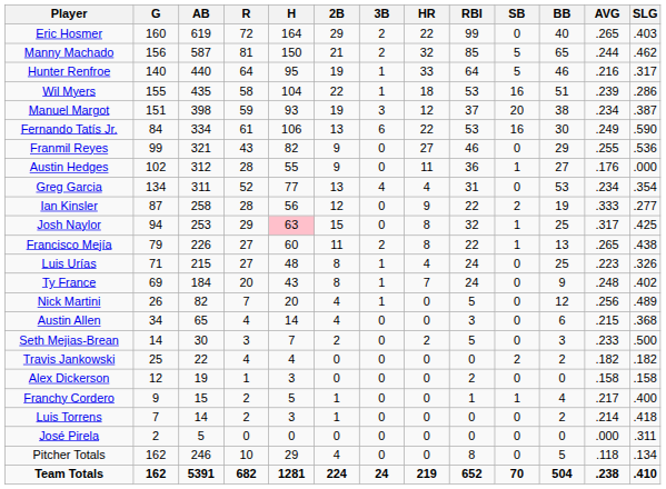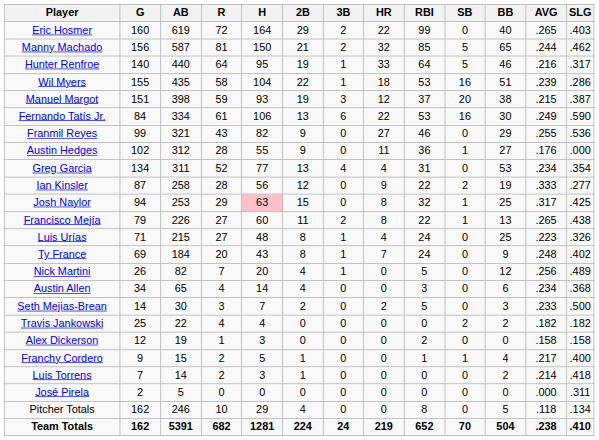 <table class=wikitable style="text-align:center">
 <tr>
 <th bgcolor=#DDDDFF; width="20%">Player</th>
 <th bgcolor=#DDDDFF; width="7%">G</th>
 <th bgcolor=#DDDDFF; width="7%">AB</th>
 <th bgcolor=#DDDDFF; width="7%">R</th>
 <th bgcolor=#DDDDFF; width="7%">H</th>
 <th bgcolor=#DDDDFF; width="7%">2B</th>
 <th bgcolor=#DDDDFF; width="7%">3B</th>
 <th bgcolor=#DDDDFF; width="7%">HR</th>
 <th bgcolor=#DDDDFF; width="7%">RBI</th>
 <th bgcolor=#DDDDFF; width="7%">SB</th>
 <th bgcolor=#DDDDFF; width="7%">BB</th>
 <th bgcolor=#DDDDFF; width="7%">AVG</th>
 <th bgcolor=#DDDDFF; width="7%">SLG</th>
 </tr>
 <tr>
 <td><a href='#'>Eric Hosmer</a></td>
 <td>160</td>
 <td>619</td>
 <td>72</td>
 <td>164</td>
 <td>29</td>
 <td>2</td>
 <td>22</td>
 <td>99</td>
 <td>0</td>
 <td>40</td>
 <td>.265</td>
 <td>.403</td>
 </tr>
 <tr>
 <td><a href='#'>Manny Machado</a></td>
 <td>156</td>
 <td>587</td>
 <td>81</td>
 <td>150</td>
 <td>21</td>
 <td>2</td>
 <td>32</td>
 <td>85</td>
 <td>5</td>
 <td>65</td>
 <td>.244</td>
 <td>.462</td>
 </tr>
 <tr>
 <td><a href='#'>Hunter Renfroe</a></td>
 <td>140</td>
 <td>440</td>
 <td>64</td>
 <td>95</td>
 <td>19</td>
 <td>1</td>
 <td>33</td>
 <td>64</td>
 <td>5</td>
 <td>46</td>
 <td>.216</td>
 <td>.317</td>
 </tr>
 <tr>
 <td><a href='#'>Wil Myers</a></td>
 <td>155</td>
 <td>435</td>
 <td>58</td>
 <td>104</td>
 <td>22</td>
 <td>1</td>
 <td>18</td>
 <td>53</td>
 <td>16</td>
 <td>51</td>
 <td>.239</td>
 <td>.286</td>
 </tr>
 <tr>
 <td><a href='#'>Manuel Margot</a></td>
 <td>151</td>
 <td>398</td>
 <td>59</td>
 <td>93</td>
 <td>19</td>
 <td>3</td>
 <td>12</td>
 <td>37</td>
 <td>20</td>
 <td>38</td>
-<td>.234</td>
+<td>.215</td>
 <td>.387</td>
 </tr>
 <tr>
 <td><a href='#'>Fernando Tatís Jr.</a></td>
 <td>84</td>
 <td>334</td>
 <td>61</td>
 <td>106</td>
 <td>13</td>
 <td>6</td>
 <td>22</td>
 <td>53</td>
 <td>16</td>
 <td>30</td>
 <td>.249</td>
 <td>.590</td>
 </tr>
 <tr>
 <td><a href='#'>Franmil Reyes</a></td>
 <td>99</td>
 <td>321</td>
 <td>43</td>
 <td>82</td>
 <td>9</td>
 <td>0</td>
 <td>27</td>
 <td>46</td>
 <td>0</td>
 <td>29</td>
 <td>.255</td>
 <td>.536</td>
 </tr>
 <tr>
 <td><a href='#'>Austin Hedges</a></td>
 <td>102</td>
 <td>312</td>
 <td>28</td>
 <td>55</td>
 <td>9</td>
 <td>0</td>
 <td>11</td>
 <td>36</td>
 <td>1</td>
 <td>27</td>
 <td>.176</td>
 <td>.000</td>
 </tr>
 <tr>
 <td><a href='#'>Greg Garcia</a></td>
 <td>134</td>
 <td>311</td>
 <td>52</td>
 <td>77</td>
 <td>13</td>
 <td>4</td>
 <td>4</td>
 <td>31</td>
 <td>0</td>
 <td>53</td>
 <td>.234</td>
 <td>.354</td>
 </tr>
 <tr>
 <td><a href='#'>Ian Kinsler</a></td>
 <td>87</td>
 <td>258</td>
 <td>28</td>
 <td>56</td>
 <td>12</td>
 <td>0</td>
 <td>9</td>
 <td>22</td>
 <td>2</td>
 <td>19</td>
 <td>.333</td>
 <td>.277</td>
 </tr>
 <tr>
 <td><a href='#'>Josh Naylor</a></td>
 <td>94</td>
 <td>253</td>
 <td>29</td>
 <td style="background: pink;">63</td>
 <td>15</td>
 <td>0</td>
 <td>8</td>
 <td>32</td>
 <td>1</td>
 <td>25</td>
 <td>.317</td>
 <td>.425</td>
 </tr>
 <tr>
 <td><a href='#'>Francisco Mejía</a></td>
 <td>79</td>
 <td>226</td>
 <td>27</td>
 <td>60</td>
 <td>11</td>
 <td>2</td>
 <td>8</td>
 <td>22</td>
 <td>1</td>
 <td>13</td>
 <td>.265</td>
 <td>.438</td>
 </tr>
 <tr>
 <td><a href='#'>Luis Urías</a></td>
 <td>71</td>
 <td>215</td>
 <td>27</td>
 <td>48</td>
 <td>8</td>
 <td>1</td>
 <td>4</td>
 <td>24</td>
 <td>0</td>
 <td>25</td>
 <td>.223</td>
 <td>.326</td>
 </tr>
 <tr>
 <td><a href='#'>Ty France</a></td>
 <td>69</td>
 <td>184</td>
 <td>20</td>
 <td>43</td>
 <td>8</td>
 <td>1</td>
 <td>7</td>
 <td>24</td>
 <td>0</td>
 <td>9</td>
 <td>.248</td>
 <td>.402</td>
 </tr>
 <tr>
 <td><a href='#'>Nick Martini</a></td>
 <td>26</td>
 <td>82</td>
 <td>7</td>
 <td>20</td>
 <td>4</td>
 <td>1</td>
 <td>0</td>
 <td>5</td>
 <td>0</td>
 <td>12</td>
 <td>.256</td>
 <td>.489</td>
 </tr>
 <tr>
 <td><a href='#'>Austin Allen</a></td>
 <td>34</td>
 <td>65</td>
 <td>4</td>
 <td>14</td>
 <td>4</td>
 <td>0</td>
 <td>0</td>
 <td>3</td>
 <td>0</td>
 <td>6</td>
-<td>.215</td>
+<td>.234</td>
 <td>.368</td>
 </tr>
 <tr>
 <td><a href='#'>Seth Mejias-Brean</a></td>
 <td>14</td>
 <td>30</td>
 <td>3</td>
 <td>7</td>
 <td>2</td>
 <td>0</td>
 <td>2</td>
 <td>5</td>
 <td>0</td>
 <td>3</td>
 <td>.233</td>
 <td>.500</td>
 </tr>
 <tr>
 <td><a href='#'>Travis Jankowski</a></td>
 <td>25</td>
 <td>22</td>
 <td>4</td>
 <td>4</td>
 <td>0</td>
 <td>0</td>
 <td>0</td>
 <td>0</td>
 <td>2</td>
 <td>2</td>
 <td>.182</td>
 <td>.182</td>
 </tr>
 <tr>
 <td><a href='#'>Alex Dickerson</a></td>
 <td>12</td>
 <td>19</td>
 <td>1</td>
 <td>3</td>
 <td>0</td>
 <td>0</td>
 <td>0</td>
 <td>2</td>
 <td>0</td>
 <td>0</td>
 <td>.158</td>
 <td>.158</td>
 </tr>
 <tr>
 <td><a href='#'>Franchy Cordero</a></td>
 <td>9</td>
 <td>15</td>
 <td>2</td>
 <td>5</td>
 <td>1</td>
 <td>0</td>
 <td>0</td>
 <td>1</td>
 <td>1</td>
 <td>4</td>
 <td>.217</td>
 <td>.400</td>
 </tr>
 <tr>
 <td><a href='#'>Luis Torrens</a></td>
 <td>7</td>
 <td>14</td>
 <td>2</td>
 <td>3</td>
 <td>1</td>
 <td>0</td>
 <td>0</td>
 <td>0</td>
 <td>0</td>
 <td>2</td>
 <td>.214</td>
 <td>.418</td>
 </tr>
 <tr>
 <td><a href='#'>José Pirela</a></td>
 <td>2</td>
 <td>5</td>
 <td>0</td>
 <td>0</td>
 <td>0</td>
 <td>0</td>
 <td>0</td>
 <td>0</td>
 <td>0</td>
 <td>0</td>
 <td>.000</td>
 <td>.311</td>
 </tr>
 <tr>
 <td>Pitcher Totals</td>
 <td>162</td>
 <td>246</td>
 <td>10</td>
 <td>29</td>
 <td>4</td>
 <td>0</td>
 <td>0</td>
 <td>8</td>
 <td>0</td>
 <td>5</td>
 <td>.118</td>
 <td>.134</td>
 </tr>
 <tr>
 <td><strong>Team Totals</strong></td>
 <td><strong>162</strong></td>
 <td><strong>5391</strong></td>
 <td><strong>682</strong></td>
 <td><strong>1281</strong></td>
 <td><strong>224</strong></td>
 <td><strong>24</strong></td>
 <td><strong>219</strong></td>
 <td><strong>652</strong></td>
 <td><strong>70</strong></td>
 <td><strong>504</strong></td>
 <td><strong>.238</strong></td>
 <td><strong>.410</strong></td>
 </tr>
 </table>
